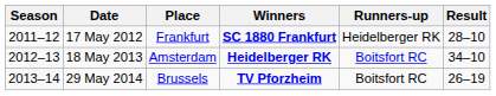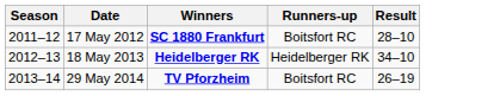 <table class="wikitable">
 <tr>
 <th>Season</th>
 <th>Date</th>
-<th>Place</th>
 <th>Winners</th>
 <th>Runners-up</th>
 <th>Result</th>
 </tr>
 <tr align="center">
 <td>2011–12</td>
 <td>17 May 2012</td>
-<td><a href='#'>Frankfurt</a></td>
 <td><strong><a href='#'>SC 1880 Frankfurt</a></strong></td>
-<td>Heidelberger RK</td>
+<td>Boitsfort RC</td>
 <td>28–10</td>
 </tr>
 <tr align="center">
 <td>2012–13</td>
 <td>18 May 2013</td>
-<td><a href='#'>Amsterdam</a></td>
 <td><strong><a href='#'>Heidelberger RK</a></strong></td>
-<td><a href='#'>Boitsfort RC</a></td>
+<td>Heidelberger RK</td>
 <td>34–10</td>
 </tr>
 <tr align="center">
 <td>2013–14</td>
 <td>29 May 2014</td>
-<td><a href='#'>Brussels</a></td>
 <td><strong><a href='#'>TV Pforzheim</a></strong></td>
 <td>Boitsfort RC</td>
 <td>26–19</td>
 </tr>
 </table>
